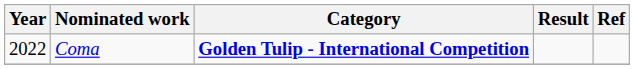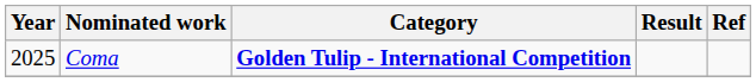 <table class="wikitable sortable">
 <tr>
 <th>Year</th>
 <th>Nominated work</th>
 <th>Category</th>
 <th>Result</th>
 <th>Ref</th>
 </tr>
 <tr>
-<td>2022</td>
+<td>2025</td>
 <td><em><a href='#'>Coma</a></em></td>
 <td><strong><a href='#'>Golden Tulip - International Competition</a></strong></td>
 <td></td>
 <td></td>
 </tr>
 <tr>
 </tr>
 </table>
